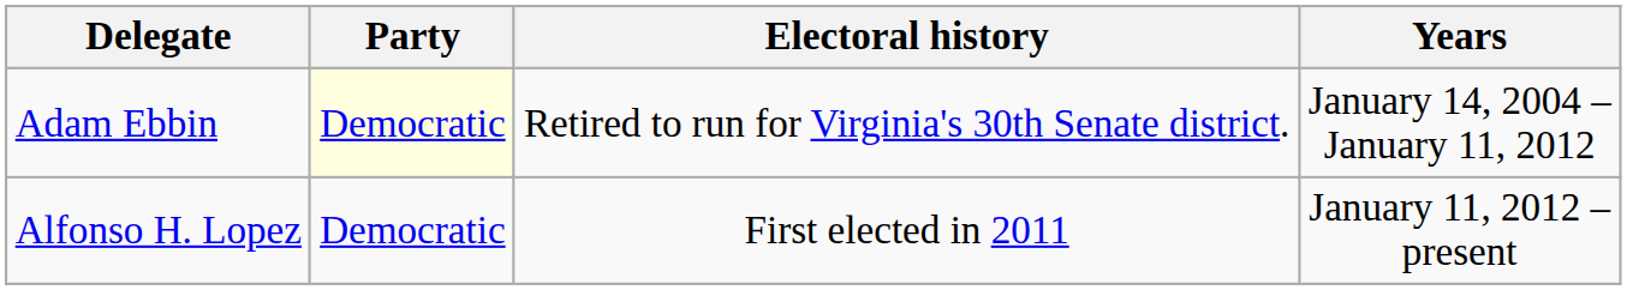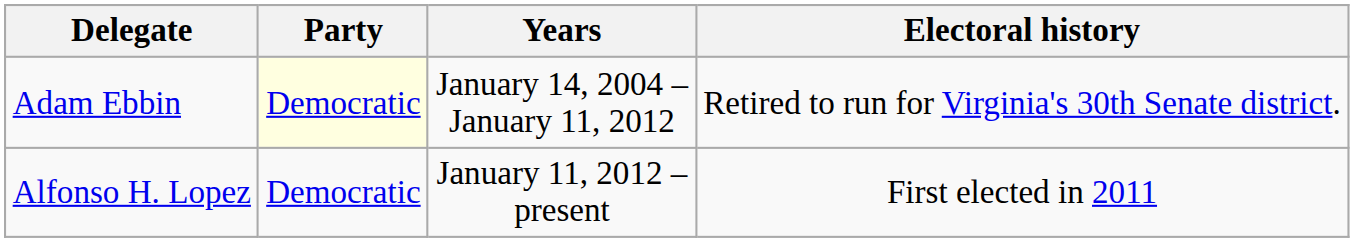 <table class=wikitable style="text-align:center">
 <tr valign=bottom>
 <th>Delegate</th>
 <th>Party</th>
+<th>Years</th>
 <th>Electoral history</th>
-<th>Years</th>
 </tr>
 <tr>
 <td align=left><a href='#'>Adam Ebbin</a></td>
 <td style="background: lightyellow;"><a href='#'>Democratic</a></td>
+<td nowrap>January 14, 2004 –<br>January 11, 2012</td>
 <td>Retired to run for <a href='#'>Virginia's 30th Senate district</a>.</td>
-<td nowrap>January 14, 2004 –<br>January 11, 2012</td>
 </tr>
 <tr>
 <td align=left><a href='#'>Alfonso H. Lopez</a></td>
 <td><a href='#'>Democratic</a></td>
+<td nowrap>January 11, 2012 –<br>present</td>
 <td>First elected in <a href='#'>2011</a></td>
-<td nowrap>January 11, 2012 –<br>present</td>
 </tr>
 </table>
